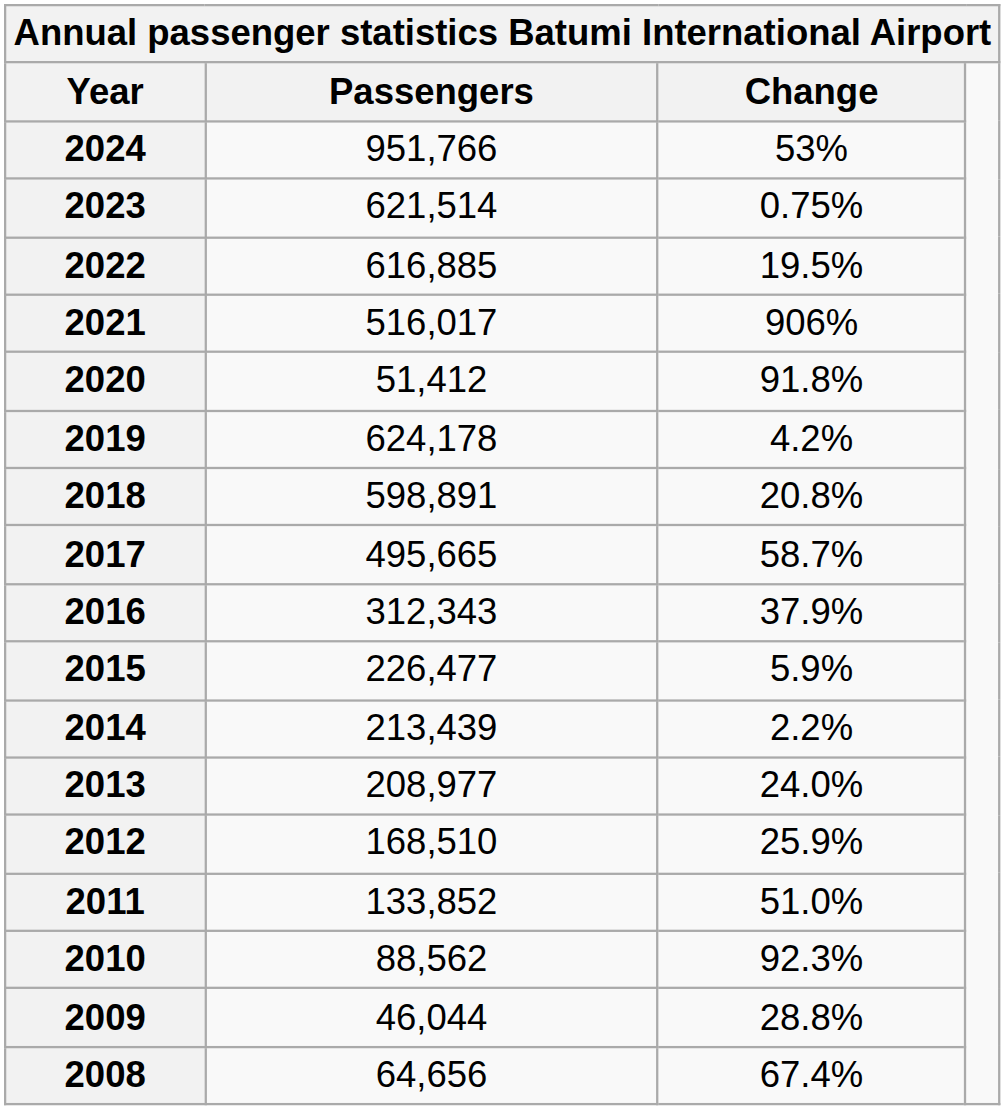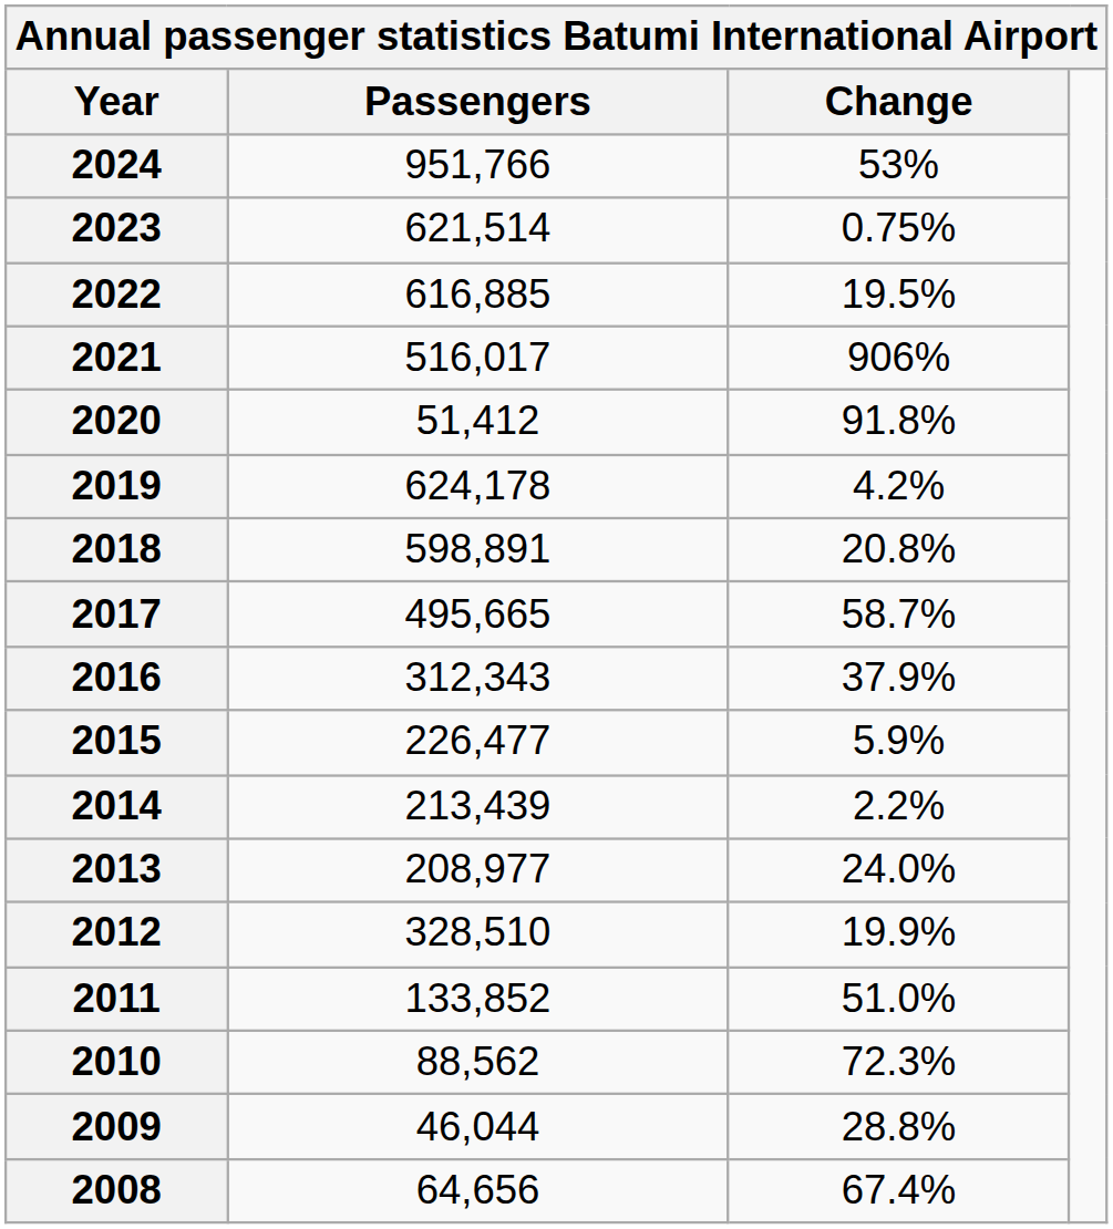 <table class="wikitable" style="text-align: center;">
 <tr>
 <th colspan=4>Annual passenger statistics Batumi International Airport</th>
 </tr>
 <tr>
 <th>Year</th>
 <th>Passengers</th>
 <th>Change</th>
 <td rowspan="32" style="vertical-align:top;"></td>
 </tr>
 <tr>
 <th>2024</th>
 <td>951,766</td>
 <td>53%</td>
 </tr>
 <tr>
 <th>2023</th>
 <td>621,514</td>
 <td>0.75%</td>
 </tr>
 <tr>
 <th>2022</th>
 <td>616,885</td>
 <td>19.5%</td>
 </tr>
 <tr>
 <th>2021</th>
 <td>516,017</td>
 <td>906%</td>
 </tr>
 <tr>
 <th>2020</th>
 <td>51,412</td>
 <td>91.8%</td>
 </tr>
 <tr>
 <th>2019</th>
 <td>624,178</td>
 <td>4.2%</td>
 </tr>
 <tr>
 <th>2018</th>
 <td>598,891</td>
 <td>20.8%</td>
 </tr>
 <tr>
 <th>2017</th>
 <td>495,665</td>
 <td>58.7%</td>
 </tr>
 <tr>
 <th>2016</th>
 <td>312,343</td>
 <td>37.9%</td>
 </tr>
 <tr>
 <th>2015</th>
 <td>226,477</td>
 <td>5.9%</td>
 </tr>
 <tr>
 <th>2014</th>
 <td>213,439</td>
 <td>2.2%</td>
 </tr>
 <tr>
 <th>2013</th>
 <td>208,977</td>
 <td>24.0%</td>
 </tr>
 <tr>
 <th>2012</th>
-<td>168,510</td>
-<td>25.9%</td>
+<td>328,510</td>
+<td>19.9%</td>
 </tr>
 <tr>
 <th>2011</th>
 <td>133,852</td>
 <td>51.0%</td>
 </tr>
 <tr>
 <th>2010</th>
 <td>88,562</td>
-<td>92.3%</td>
+<td>72.3%</td>
 </tr>
 <tr>
 <th>2009</th>
 <td>46,044</td>
 <td>28.8%</td>
 </tr>
 <tr>
 <th>2008</th>
 <td>64,656</td>
 <td>67.4%</td>
 </tr>
 </table>
